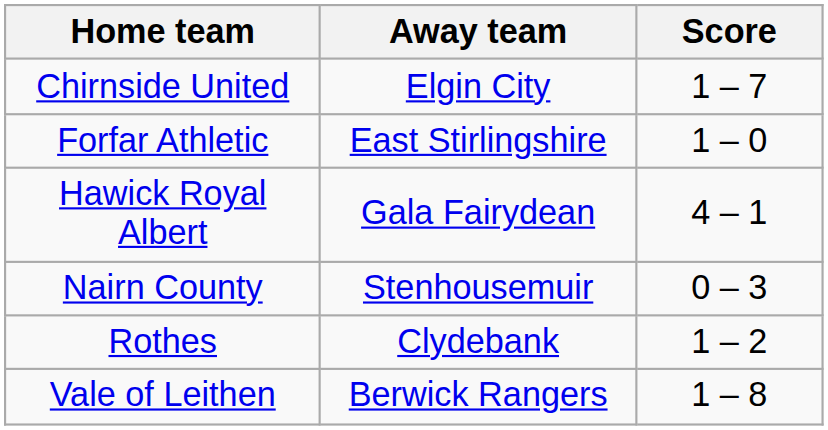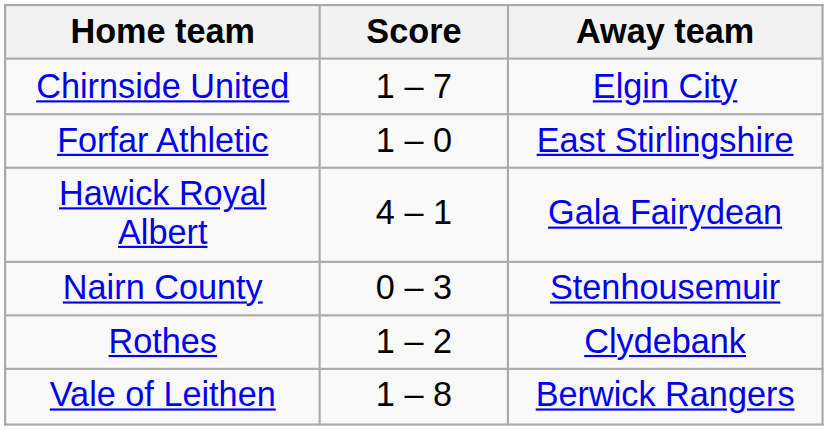 <table class="wikitable" style="text-align: center">
 <tr>
 <th width=140>Home team</th>
+<th width=80>Score</th>
 <th width=140>Away team</th>
-<th width=80>Score</th>
 </tr>
 <tr>
 <td><a href='#'>Chirnside United</a></td>
+<td>1 – 7</td>
 <td><a href='#'>Elgin City</a></td>
-<td>1 – 7</td>
 </tr>
 <tr>
 <td><a href='#'>Forfar Athletic</a></td>
+<td>1 – 0</td>
 <td><a href='#'>East Stirlingshire</a></td>
-<td>1 – 0</td>
 </tr>
 <tr>
 <td><a href='#'>Hawick Royal Albert</a></td>
+<td>4 – 1</td>
 <td><a href='#'>Gala Fairydean</a></td>
-<td>4 – 1</td>
 </tr>
 <tr>
 <td><a href='#'>Nairn County</a></td>
+<td>0 – 3</td>
 <td><a href='#'>Stenhousemuir</a></td>
-<td>0 – 3</td>
 </tr>
 <tr>
 <td><a href='#'>Rothes</a></td>
+<td>1 – 2</td>
 <td><a href='#'>Clydebank</a></td>
-<td>1 – 2</td>
 </tr>
 <tr>
 <td><a href='#'>Vale of Leithen</a></td>
+<td>1 – 8</td>
 <td><a href='#'>Berwick Rangers</a></td>
-<td>1 – 8</td>
 </tr>
 </table>
